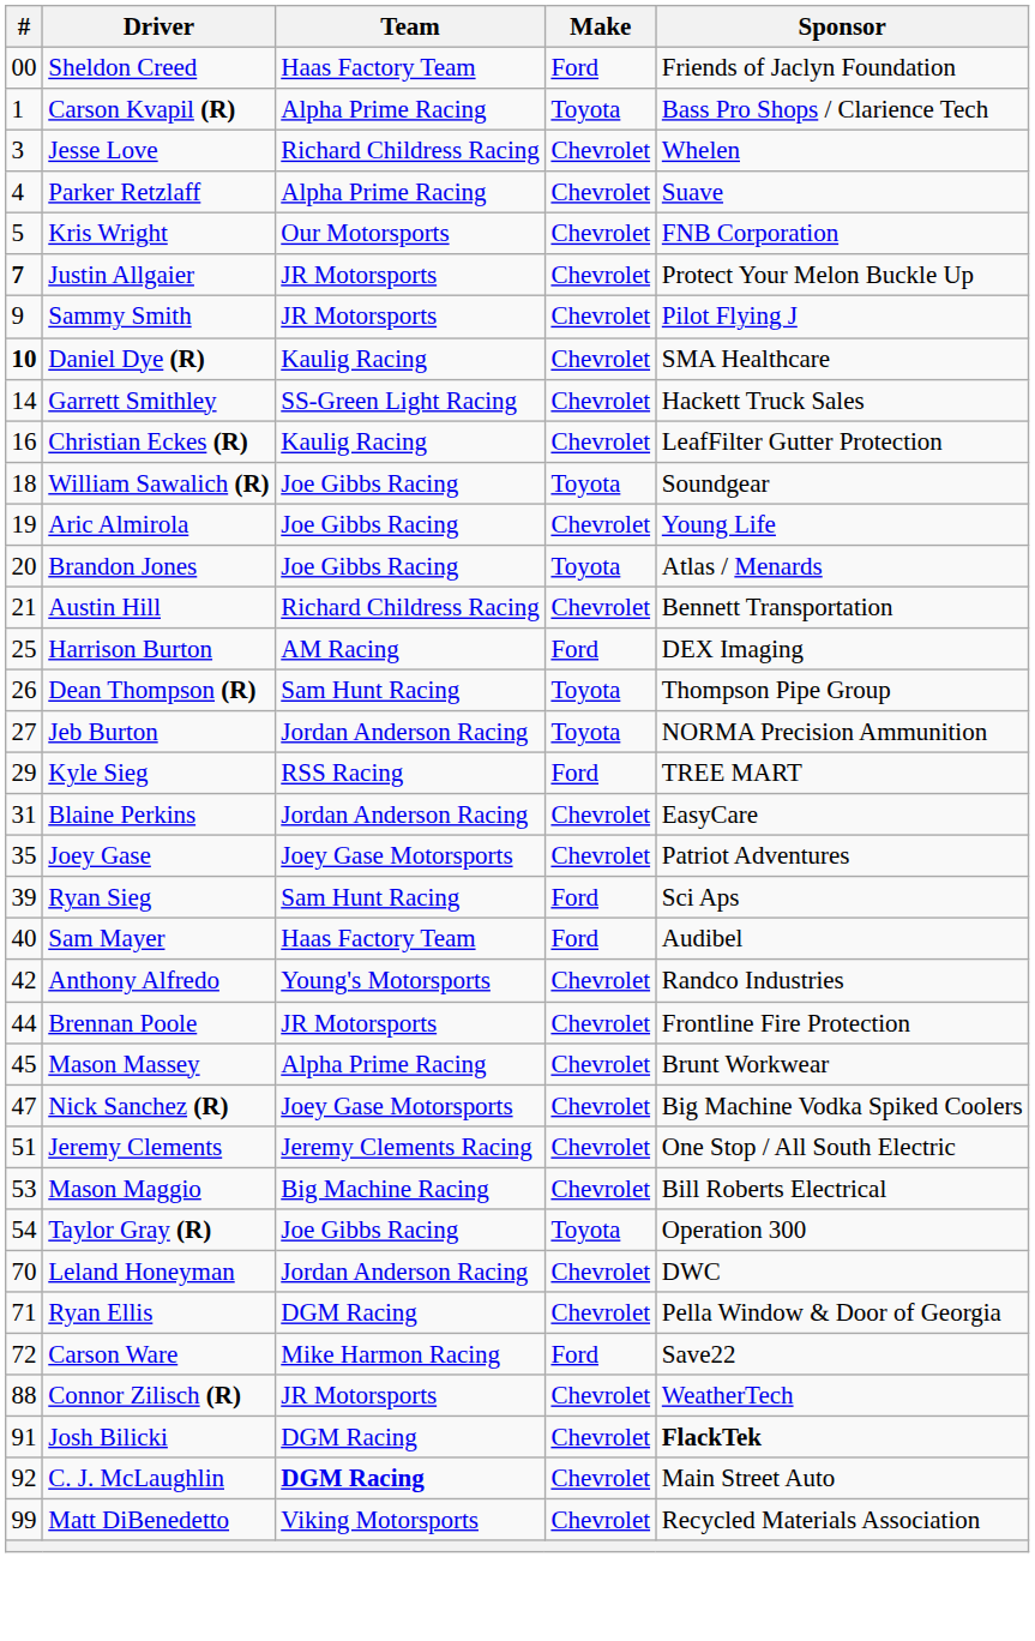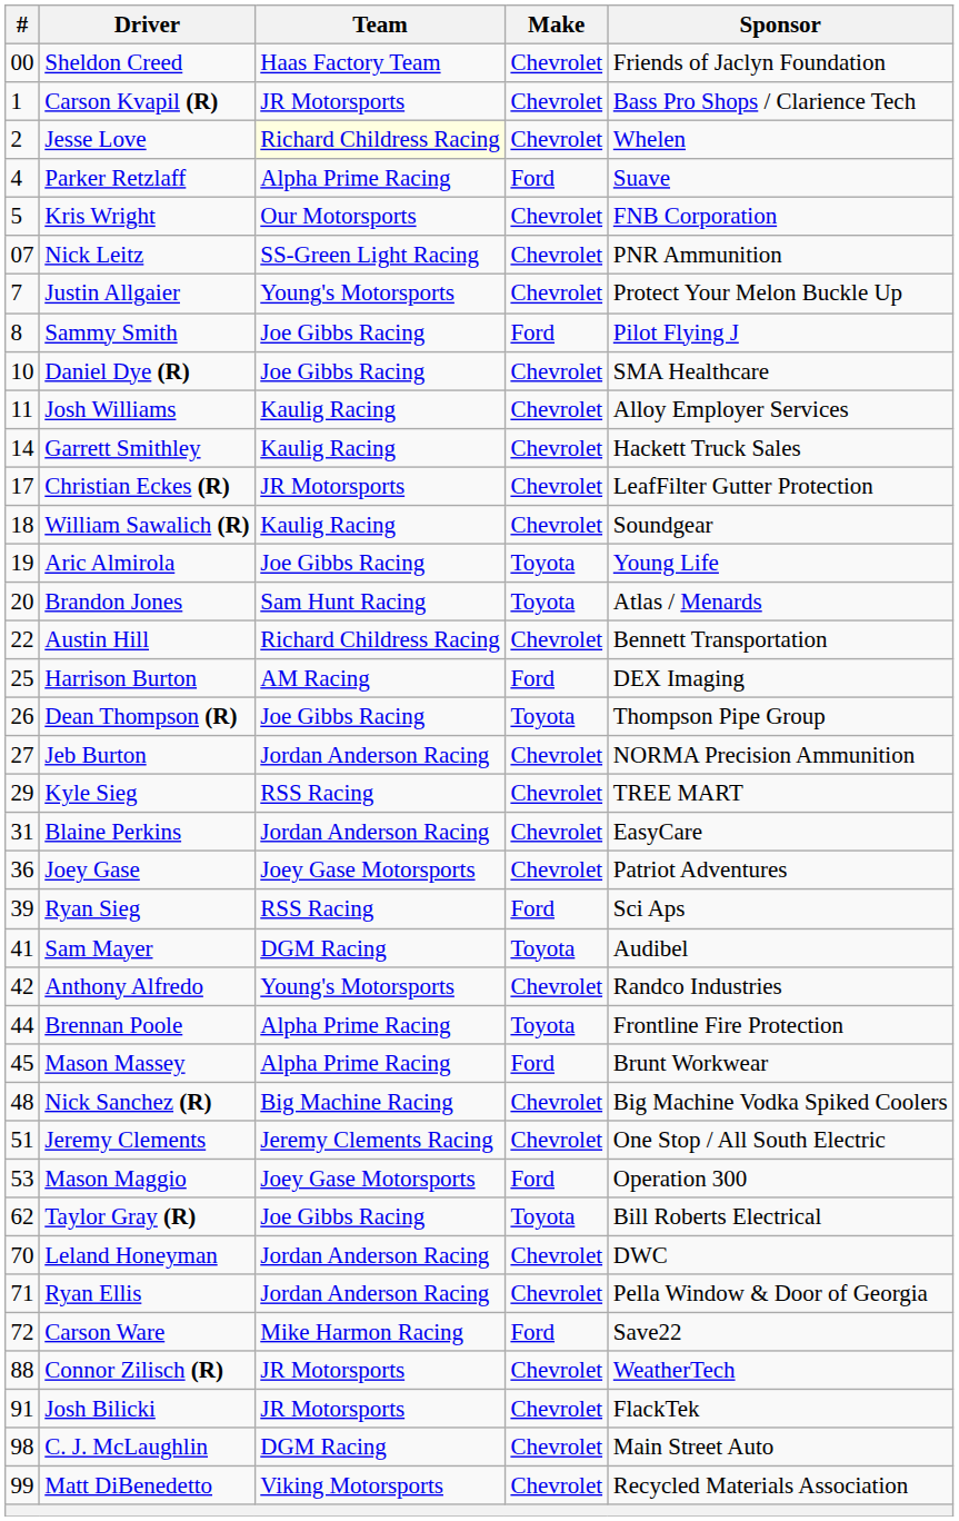 <table class="wikitable" style="font-size: 95%;">
 <tr>
 <th>#</th>
 <th>Driver</th>
 <th>Team</th>
 <th>Make</th>
 <th>Sponsor</th>
 </tr>
 <tr>
 <td>00</td>
 <td><a href='#'>Sheldon Creed</a></td>
 <td><a href='#'>Haas Factory Team</a></td>
-<td><a href='#'>Ford</a></td>
+<td><a href='#'>Chevrolet</a></td>
 <td>Friends of Jaclyn Foundation</td>
 </tr>
 <tr>
 <td>1</td>
 <td><a href='#'>Carson Kvapil</a> <strong>(R)</strong></td>
-<td><a href='#'>Alpha Prime Racing</a></td>
-<td><a href='#'>Toyota</a></td>
+<td><a href='#'>JR Motorsports</a></td>
+<td><a href='#'>Chevrolet</a></td>
 <td><a href='#'>Bass Pro Shops</a> / Clarience Tech</td>
 </tr>
 <tr>
-<td>3</td>
+<td>2</td>
 <td><a href='#'>Jesse Love</a></td>
-<td><a href='#'>Richard Childress Racing</a></td>
+<td style="background: lightyellow;"><a href='#'>Richard Childress Racing</a></td>
 <td><a href='#'>Chevrolet</a></td>
 <td><a href='#'>Whelen</a></td>
 </tr>
 <tr>
 <td>4</td>
 <td><a href='#'>Parker Retzlaff</a></td>
 <td><a href='#'>Alpha Prime Racing</a></td>
-<td><a href='#'>Chevrolet</a></td>
+<td><a href='#'>Ford</a></td>
 <td><a href='#'>Suave</a></td>
 </tr>
 <tr>
 <td>5</td>
 <td><a href='#'>Kris Wright</a></td>
 <td><a href='#'>Our Motorsports</a></td>
 <td><a href='#'>Chevrolet</a></td>
 <td><a href='#'>FNB Corporation</a></td>
 </tr>
 <tr>
-<td><strong>7</strong></td>
+<td>07</td>
+<td><a href='#'>Nick Leitz</a></td>
+<td><a href='#'>SS-Green Light Racing</a></td>
+<td><a href='#'>Chevrolet</a></td>
+<td>PNR Ammunition</td>
+</tr>
+<tr>
+<td>7</td>
 <td><a href='#'>Justin Allgaier</a></td>
-<td><a href='#'>JR Motorsports</a></td>
+<td><a href='#'>Young's Motorsports</a></td>
 <td><a href='#'>Chevrolet</a></td>
 <td>Protect Your Melon Buckle Up</td>
 </tr>
 <tr>
-<td>9</td>
+<td>8</td>
 <td><a href='#'>Sammy Smith</a></td>
-<td><a href='#'>JR Motorsports</a></td>
-<td><a href='#'>Chevrolet</a></td>
+<td><a href='#'>Joe Gibbs Racing</a></td>
+<td><a href='#'>Ford</a></td>
 <td><a href='#'>Pilot Flying J</a></td>
 </tr>
 <tr>
-<td><strong>10</strong></td>
+<td>10</td>
 <td><a href='#'>Daniel Dye</a> <strong>(R)</strong></td>
-<td><a href='#'>Kaulig Racing</a></td>
+<td><a href='#'>Joe Gibbs Racing</a></td>
 <td><a href='#'>Chevrolet</a></td>
 <td>SMA Healthcare</td>
 </tr>
 <tr>
+<td>11</td>
+<td><a href='#'>Josh Williams</a></td>
+<td><a href='#'>Kaulig Racing</a></td>
+<td><a href='#'>Chevrolet</a></td>
+<td>Alloy Employer Services</td>
+</tr>
+<tr>
 <td>14</td>
 <td><a href='#'>Garrett Smithley</a></td>
-<td><a href='#'>SS-Green Light Racing</a></td>
+<td><a href='#'>Kaulig Racing</a></td>
 <td><a href='#'>Chevrolet</a></td>
 <td>Hackett Truck Sales</td>
 </tr>
 <tr>
-<td>16</td>
+<td>17</td>
 <td><a href='#'>Christian Eckes</a> <strong>(R)</strong></td>
-<td><a href='#'>Kaulig Racing</a></td>
+<td><a href='#'>JR Motorsports</a></td>
 <td><a href='#'>Chevrolet</a></td>
 <td>LeafFilter Gutter Protection</td>
 </tr>
 <tr>
 <td>18</td>
 <td><a href='#'>William Sawalich</a> <strong>(R)</strong></td>
-<td><a href='#'>Joe Gibbs Racing</a></td>
-<td><a href='#'>Toyota</a></td>
+<td><a href='#'>Kaulig Racing</a></td>
+<td><a href='#'>Chevrolet</a></td>
 <td>Soundgear</td>
 </tr>
 <tr>
 <td>19</td>
 <td nowrap=""><a href='#'>Aric Almirola</a></td>
 <td><a href='#'>Joe Gibbs Racing</a></td>
-<td><a href='#'>Chevrolet</a></td>
+<td><a href='#'>Toyota</a></td>
 <td><a href='#'>Young Life</a></td>
 </tr>
 <tr>
 <td>20</td>
 <td><a href='#'>Brandon Jones</a></td>
-<td nowrap=""><a href='#'>Joe Gibbs Racing</a></td>
+<td><a href='#'>Sam Hunt Racing</a></td>
 <td><a href='#'>Toyota</a></td>
 <td>Atlas / <a href='#'>Menards</a></td>
 </tr>
 <tr>
-<td>21</td>
+<td>22</td>
 <td><a href='#'>Austin Hill</a></td>
 <td><a href='#'>Richard Childress Racing</a></td>
 <td><a href='#'>Chevrolet</a></td>
 <td>Bennett Transportation</td>
 </tr>
 <tr>
 <td>25</td>
 <td><a href='#'>Harrison Burton</a></td>
 <td><a href='#'>AM Racing</a></td>
 <td><a href='#'>Ford</a></td>
 <td>DEX Imaging</td>
 </tr>
 <tr>
 <td>26</td>
 <td><a href='#'>Dean Thompson</a> <strong>(R)</strong></td>
-<td><a href='#'>Sam Hunt Racing</a></td>
+<td nowrap=""><a href='#'>Joe Gibbs Racing</a></td>
 <td><a href='#'>Toyota</a></td>
 <td>Thompson Pipe Group</td>
 </tr>
 <tr>
 <td>27</td>
 <td><a href='#'>Jeb Burton</a></td>
 <td><a href='#'>Jordan Anderson Racing</a></td>
-<td><a href='#'>Toyota</a></td>
+<td><a href='#'>Chevrolet</a></td>
 <td>NORMA Precision Ammunition</td>
 </tr>
 <tr>
 <td>29</td>
 <td><a href='#'>Kyle Sieg</a></td>
 <td><a href='#'>RSS Racing</a></td>
-<td><a href='#'>Ford</a></td>
+<td><a href='#'>Chevrolet</a></td>
 <td>TREE MART</td>
 </tr>
 <tr>
 <td>31</td>
 <td><a href='#'>Blaine Perkins</a></td>
 <td><a href='#'>Jordan Anderson Racing</a></td>
 <td><a href='#'>Chevrolet</a></td>
 <td>EasyCare</td>
 </tr>
 <tr>
-<td>35</td>
+<td>36</td>
 <td><a href='#'>Joey Gase</a></td>
 <td nowrap=""><a href='#'>Joey Gase Motorsports</a></td>
 <td><a href='#'>Chevrolet</a></td>
 <td>Patriot Adventures</td>
 </tr>
 <tr>
 <td>39</td>
 <td><a href='#'>Ryan Sieg</a></td>
-<td><a href='#'>Sam Hunt Racing</a></td>
+<td><a href='#'>RSS Racing</a></td>
 <td><a href='#'>Ford</a></td>
 <td>Sci Aps</td>
 </tr>
 <tr>
-<td>40</td>
+<td>41</td>
 <td><a href='#'>Sam Mayer</a></td>
-<td><a href='#'>Haas Factory Team</a></td>
-<td><a href='#'>Ford</a></td>
+<td nowrap=""><a href='#'>DGM Racing</a></td>
+<td><a href='#'>Toyota</a></td>
 <td>Audibel</td>
 </tr>
 <tr>
 <td>42</td>
 <td><a href='#'>Anthony Alfredo</a></td>
 <td><a href='#'>Young's Motorsports</a></td>
 <td><a href='#'>Chevrolet</a></td>
 <td>Randco Industries</td>
 </tr>
 <tr>
 <td>44</td>
 <td><a href='#'>Brennan Poole</a></td>
-<td><a href='#'>JR Motorsports</a></td>
-<td><a href='#'>Chevrolet</a></td>
+<td><a href='#'>Alpha Prime Racing</a></td>
+<td><a href='#'>Toyota</a></td>
 <td>Frontline Fire Protection</td>
 </tr>
 <tr>
 <td>45</td>
 <td><a href='#'>Mason Massey</a></td>
 <td><a href='#'>Alpha Prime Racing</a></td>
-<td><a href='#'>Chevrolet</a></td>
+<td><a href='#'>Ford</a></td>
 <td>Brunt Workwear</td>
 </tr>
 <tr>
-<td>47</td>
+<td>48</td>
 <td><a href='#'>Nick Sanchez</a> <strong>(R)</strong></td>
-<td><a href='#'>Joey Gase Motorsports</a></td>
+<td><a href='#'>Big Machine Racing</a></td>
 <td><a href='#'>Chevrolet</a></td>
 <td>Big Machine Vodka Spiked Coolers</td>
 </tr>
 <tr>
 <td>51</td>
 <td><a href='#'>Jeremy Clements</a></td>
 <td><a href='#'>Jeremy Clements Racing</a></td>
 <td><a href='#'>Chevrolet</a></td>
 <td>One Stop / All South Electric</td>
 </tr>
 <tr>
 <td>53</td>
 <td><a href='#'>Mason Maggio</a></td>
-<td><a href='#'>Big Machine Racing</a></td>
-<td><a href='#'>Chevrolet</a></td>
-<td>Bill Roberts Electrical</td>
+<td><a href='#'>Joey Gase Motorsports</a></td>
+<td><a href='#'>Ford</a></td>
+<td>Operation 300</td>
 </tr>
 <tr>
-<td>54</td>
+<td>62</td>
 <td><a href='#'>Taylor Gray</a> <strong>(R)</strong></td>
 <td><a href='#'>Joe Gibbs Racing</a></td>
 <td><a href='#'>Toyota</a></td>
-<td>Operation 300</td>
+<td>Bill Roberts Electrical</td>
 </tr>
 <tr>
 <td>70</td>
 <td><a href='#'>Leland Honeyman</a></td>
 <td><a href='#'>Jordan Anderson Racing</a></td>
 <td><a href='#'>Chevrolet</a></td>
 <td>DWC</td>
 </tr>
 <tr>
 <td>71</td>
 <td><a href='#'>Ryan Ellis</a></td>
-<td nowrap=""><a href='#'>DGM Racing</a></td>
+<td><a href='#'>Jordan Anderson Racing</a></td>
 <td><a href='#'>Chevrolet</a></td>
 <td>Pella Window & Door of Georgia</td>
 </tr>
 <tr>
 <td>72</td>
 <td><a href='#'>Carson Ware</a></td>
 <td><a href='#'>Mike Harmon Racing</a></td>
 <td><a href='#'>Ford</a></td>
 <td>Save22</td>
 </tr>
 <tr>
 <td>88</td>
 <td><a href='#'>Connor Zilisch</a> <strong>(R)</strong></td>
 <td><a href='#'>JR Motorsports</a></td>
 <td><a href='#'>Chevrolet</a></td>
 <td><a href='#'>WeatherTech</a></td>
 </tr>
 <tr>
 <td>91</td>
 <td><a href='#'>Josh Bilicki</a></td>
-<td nowrap=""><a href='#'>DGM Racing</a></td>
+<td><a href='#'>JR Motorsports</a></td>
 <td><a href='#'>Chevrolet</a></td>
-<td><strong>FlackTek</strong></td>
+<td>FlackTek</td>
 </tr>
 <tr>
-<td>92</td>
+<td>98</td>
 <td><a href='#'>C. J. McLaughlin</a></td>
-<td nowrap=""><strong><a href='#'>DGM Racing</a></strong></td>
+<td nowrap=""><a href='#'>DGM Racing</a></td>
 <td><a href='#'>Chevrolet</a></td>
 <td>Main Street Auto</td>
 </tr>
 <tr>
 <td>99</td>
 <td nowrap=""><a href='#'>Matt DiBenedetto</a></td>
 <td><a href='#'>Viking Motorsports</a></td>
 <td><a href='#'>Chevrolet</a></td>
 <td>Recycled Materials Association</td>
 </tr>
 <tr>
 <th colspan="5"></th>
 </tr>
 </table>
